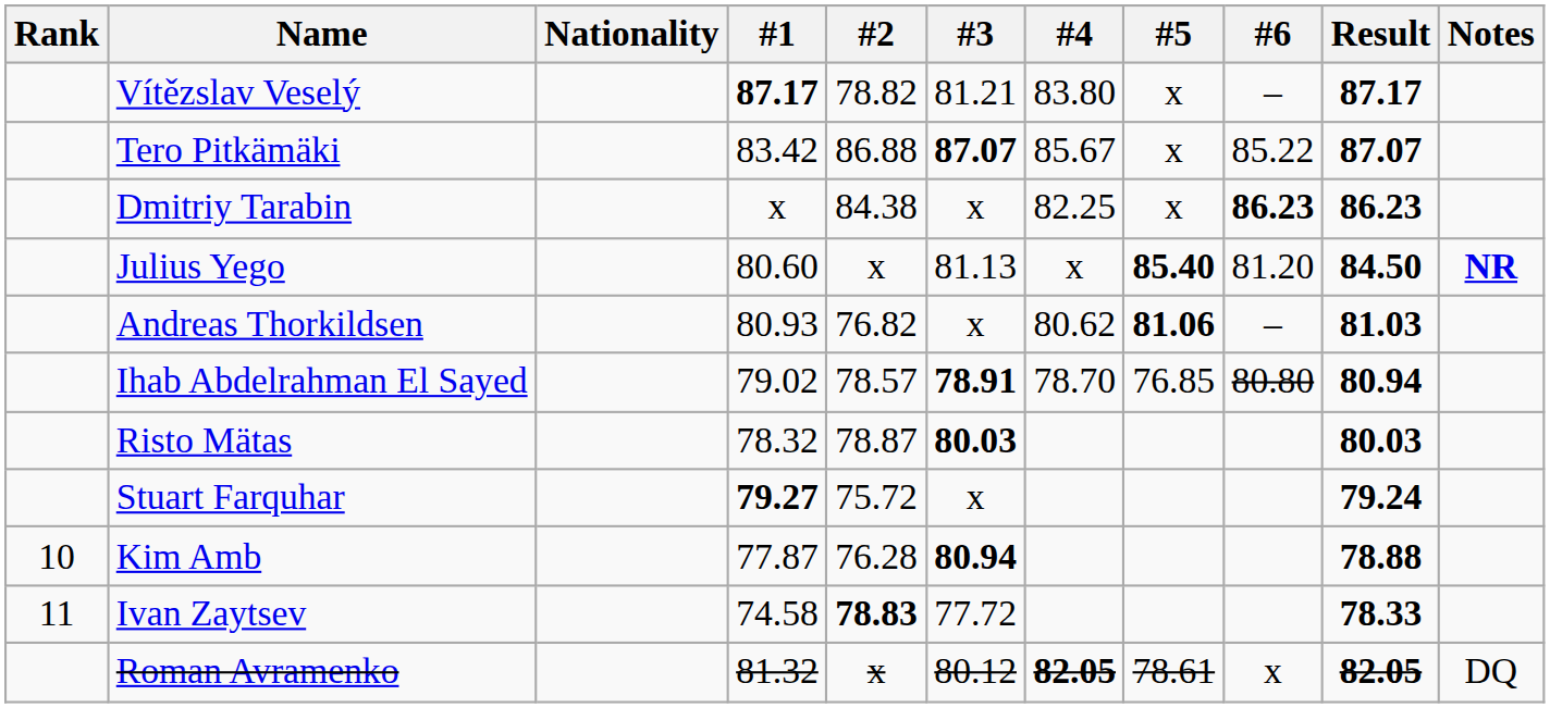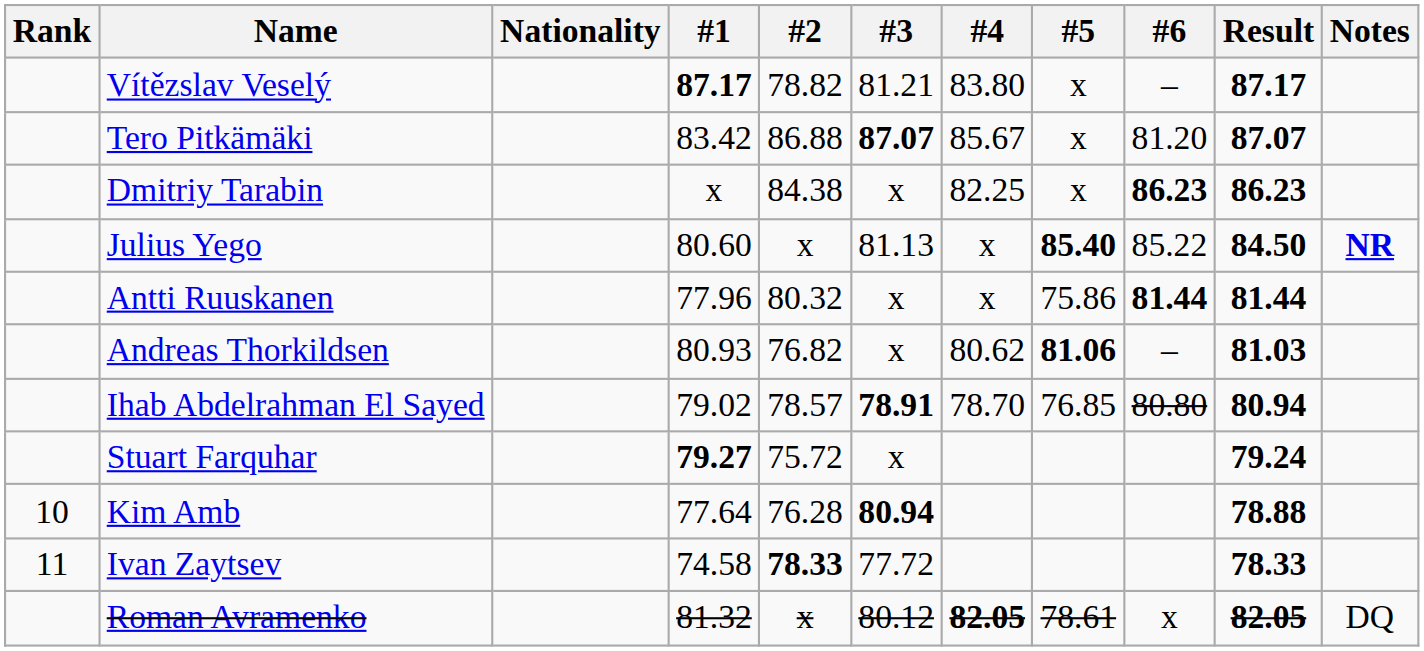 <table class="wikitable sortable" style="text-align:center">
 <tr>
 <th>Rank</th>
 <th>Name</th>
 <th>Nationality</th>
 <th>#1</th>
 <th>#2</th>
 <th>#3</th>
 <th>#4</th>
 <th>#5</th>
 <th>#6</th>
 <th>Result</th>
 <th>Notes</th>
 </tr>
 <tr>
 <td></td>
 <td align=left><a href='#'>Vítězslav Veselý</a></td>
 <td align=left></td>
 <td><strong>87.17</strong></td>
 <td>78.82</td>
 <td>81.21</td>
 <td>83.80</td>
 <td>x</td>
 <td>–</td>
 <td><strong>87.17</strong></td>
 <td></td>
 </tr>
 <tr>
 <td></td>
 <td align=left><a href='#'>Tero Pitkämäki</a></td>
 <td align=left></td>
 <td>83.42</td>
 <td>86.88</td>
 <td><strong>87.07</strong></td>
 <td>85.67</td>
 <td>x</td>
-<td>85.22</td>
+<td>81.20</td>
 <td><strong>87.07</strong></td>
 <td></td>
 </tr>
 <tr>
 <td></td>
 <td align=left><a href='#'>Dmitriy Tarabin</a></td>
 <td align=left></td>
 <td>x</td>
 <td>84.38</td>
 <td>x</td>
 <td>82.25</td>
 <td>x</td>
 <td><strong>86.23</strong></td>
 <td><strong>86.23</strong></td>
 <td></td>
 </tr>
 <tr>
 <td></td>
 <td align=left><a href='#'>Julius Yego</a></td>
 <td align=left></td>
 <td>80.60</td>
 <td>x</td>
 <td>81.13</td>
 <td>x</td>
 <td><strong>85.40</strong></td>
-<td>81.20</td>
+<td>85.22</td>
 <td><strong>84.50</strong></td>
 <td><strong><a href='#'>NR</a></strong></td>
+</tr>
+<tr>
+<td></td>
+<td align=left><a href='#'>Antti Ruuskanen</a></td>
+<td align=left></td>
+<td>77.96</td>
+<td>80.32</td>
+<td>x</td>
+<td>x</td>
+<td>75.86</td>
+<td><strong>81.44</strong></td>
+<td><strong>81.44</strong></td>
+<td></td>
 </tr>
 <tr>
 <td></td>
 <td align=left><a href='#'>Andreas Thorkildsen</a></td>
 <td align=left></td>
 <td>80.93</td>
 <td>76.82</td>
 <td>x</td>
 <td>80.62</td>
 <td><strong>81.06</strong></td>
 <td>–</td>
 <td><strong>81.03</strong></td>
 <td></td>
 </tr>
 <tr>
 <td></td>
 <td align=left><a href='#'>Ihab Abdelrahman El Sayed</a></td>
 <td align=left></td>
 <td>79.02</td>
 <td>78.57</td>
 <td><strong>78.91</strong></td>
 <td>78.70</td>
 <td>76.85</td>
 <td><s>80.80 </s></td>
 <td><strong>80.94</strong></td>
 <td></td>
 </tr>
 <tr>
 <td></td>
-<td align=left><a href='#'>Risto Mätas</a></td>
-<td align=left></td>
-<td>78.32</td>
-<td>78.87</td>
-<td><strong>80.03</strong></td>
-<td></td>
-<td></td>
-<td></td>
-<td><strong>80.03</strong></td>
-<td></td>
-</tr>
-<tr>
-<td></td>
 <td align=left><a href='#'>Stuart Farquhar</a></td>
 <td align=left></td>
 <td><strong>79.27</strong></td>
 <td>75.72</td>
 <td>x</td>
 <td></td>
 <td></td>
 <td></td>
 <td><strong>79.24</strong></td>
 <td></td>
 </tr>
 <tr>
 <td>10</td>
 <td align=left><a href='#'>Kim Amb</a></td>
 <td align=left></td>
-<td>77.87</td>
+<td>77.64</td>
 <td>76.28</td>
 <td><strong>80.94</strong></td>
 <td></td>
 <td></td>
 <td></td>
 <td><strong>78.88</strong></td>
 <td></td>
 </tr>
 <tr>
 <td>11</td>
 <td align=left><a href='#'>Ivan Zaytsev</a></td>
 <td align=left></td>
 <td>74.58</td>
-<td><strong>78.83</strong></td>
+<td><strong>78.33</strong></td>
 <td>77.72</td>
 <td></td>
 <td></td>
 <td></td>
 <td><strong>78.33</strong></td>
 <td></td>
 </tr>
 <tr>
 <td></td>
 <td align=left><s><a href='#'>Roman Avramenko</a> </s></td>
 <td align=left><s> </s></td>
 <td><s>81.32 </s></td>
 <td><s>x </s></td>
 <td><s>80.12 </s></td>
 <td><s><strong>82.05</strong> </s></td>
 <td><s>78.61 </s></td>
 <td>x</td>
 <td><s><strong>82.05</strong> </s></td>
 <td>DQ</td>
 </tr>
 </table>
